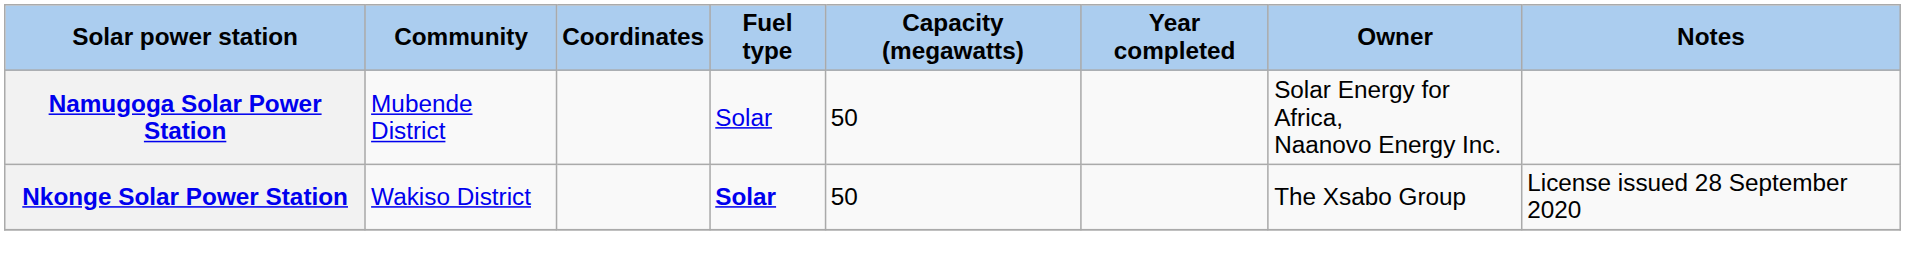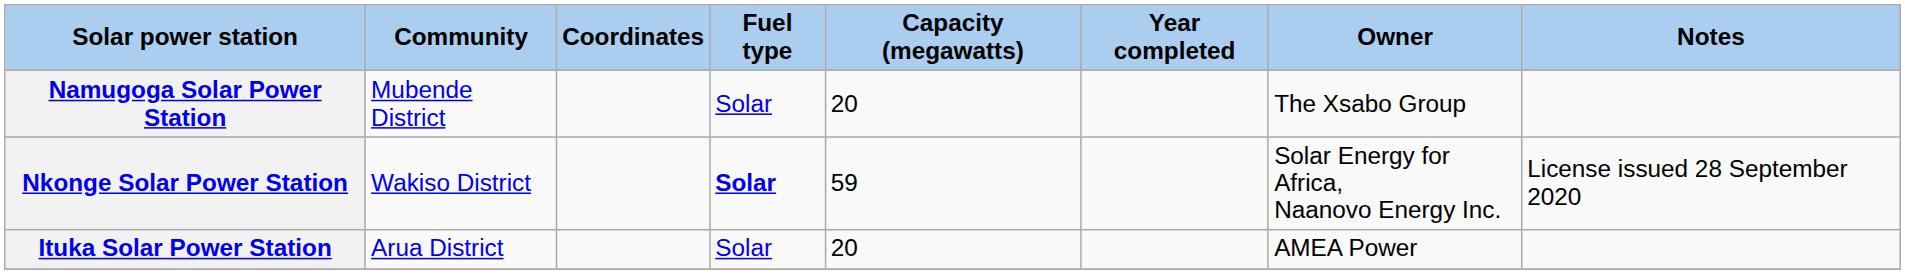 <table class="wikitable sortable">
 <tr>
 <th style="background-color:#ABCDEF;">Solar power station</th>
 <th style="background-color:#ABCDEF;">Community</th>
 <th style="background-color:#ABCDEF;">Coordinates</th>
 <th style="background-color:#ABCDEF;">Fuel type</th>
 <th data-sort-type="number" style="background-color:#ABCDEF;">Capacity (megawatts)</th>
 <th style="background-color:#ABCDEF;">Year completed</th>
 <th style="background-color:#ABCDEF;">Owner</th>
 <th style="background-color:#ABCDEF;">Notes</th>
 </tr>
 <tr>
 <th><a href='#'>Namugoga Solar Power Station</a></th>
 <td><a href='#'>Mubende District</a></td>
 <td></td>
 <td><a href='#'>Solar</a></td>
-<td>50</td>
+<td>20</td>
 <td></td>
-<td>Solar Energy for Africa,<br>Naanovo Energy Inc.</td>
+<td>The Xsabo Group</td>
 <td></td>
 </tr>
 <tr>
 <th><a href='#'>Nkonge Solar Power Station</a></th>
 <td><a href='#'>Wakiso District</a></td>
 <td></td>
 <td><strong><a href='#'>Solar</a></strong></td>
-<td>50</td>
+<td>59</td>
 <td></td>
-<td>The Xsabo Group</td>
+<td>Solar Energy for Africa,<br>Naanovo Energy Inc.</td>
 <td>License issued 28 September 2020</td>
+</tr>
+<tr>
+<th><a href='#'>Ituka Solar Power Station</a></th>
+<td><a href='#'>Arua District</a></td>
+<td></td>
+<td><a href='#'>Solar</a></td>
+<td>20</td>
+<td></td>
+<td>AMEA Power</td>
+<td></td>
 </tr>
 <tr>
 </tr>
 </table>
